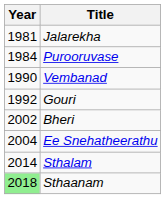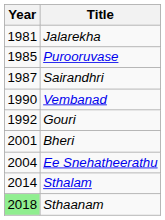 <table class="wikitable sortable">
 <tr>
 <th>Year</th>
 <th>Title</th>
 </tr>
 <tr>
 <td>1981</td>
 <td><em>Jalarekha</em></td>
 </tr>
 <tr>
-<td>1984</td>
+<td>1985</td>
 <td><em><a href='#'>Purooruvase</a></em></td>
+</tr>
+<tr>
+<td>1987</td>
+<td><em>Sairandhri</em></td>
 </tr>
 <tr>
 <td>1990</td>
 <td><em><a href='#'>Vembanad</a></em></td>
 </tr>
 <tr>
 <td>1992</td>
 <td><em>Gouri</em></td>
 </tr>
 <tr>
-<td>2002</td>
+<td>2001</td>
 <td><em>Bheri</em></td>
 </tr>
 <tr>
 <td>2004</td>
 <td><em><a href='#'>Ee Snehatheerathu</a></em></td>
 </tr>
 <tr>
 <td>2014</td>
 <td><em><a href='#'>Sthalam</a></em></td>
 </tr>
 <tr>
 <td style="background: lightgreen;">2018</td>
 <td><em>Sthaanam</em></td>
 </tr>
 </table>
